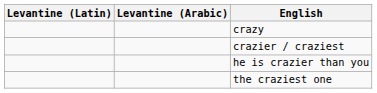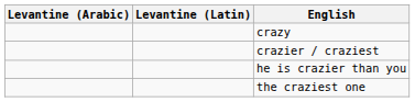 <table class="wikitable">
 <tr>
+<th>Levantine (Arabic)</th>
 <th>Levantine (Latin)</th>
-<th>Levantine (Arabic)</th>
 <th>English</th>
 </tr>
 <tr>
+<td style="text-align:right;"></td>
 <td></td>
-<td style="text-align:right;"></td>
 <td>crazy</td>
 </tr>
 <tr>
+<td style="text-align:right;"></td>
 <td></td>
-<td style="text-align:right;"></td>
 <td>crazier / craziest</td>
 </tr>
 <tr>
+<td style="text-align:right;"></td>
 <td></td>
-<td style="text-align:right;"></td>
 <td>he is crazier than you</td>
 </tr>
 <tr>
+<td style="text-align:right;"></td>
 <td></td>
-<td style="text-align:right;"></td>
 <td>the craziest one</td>
 </tr>
 </table>
